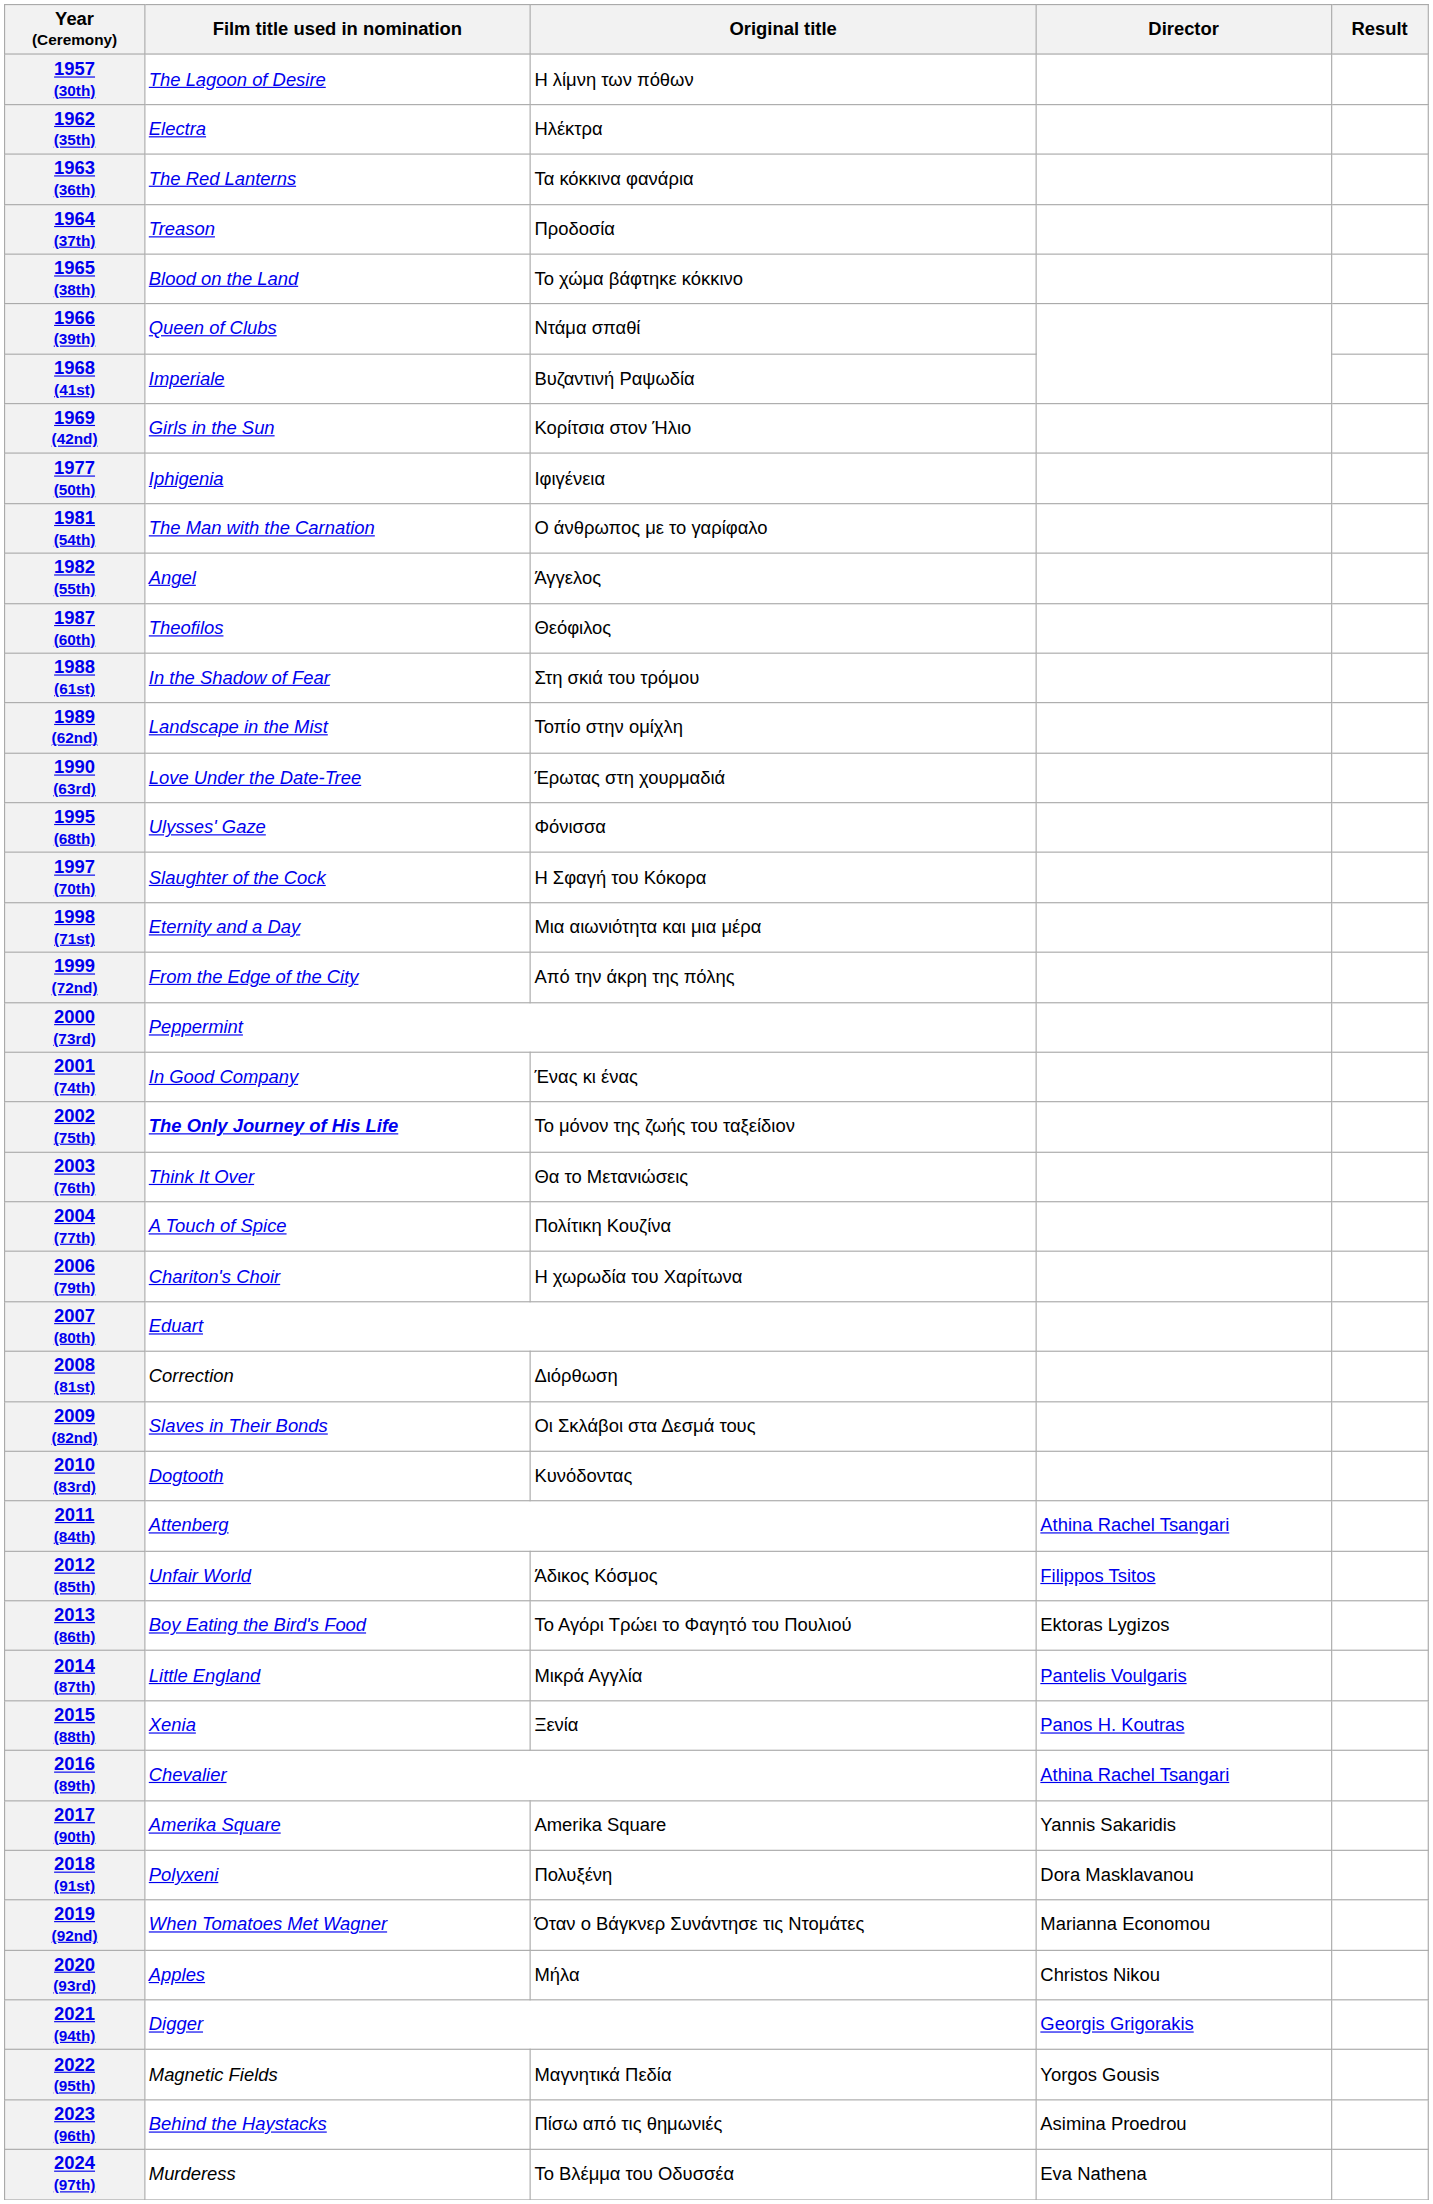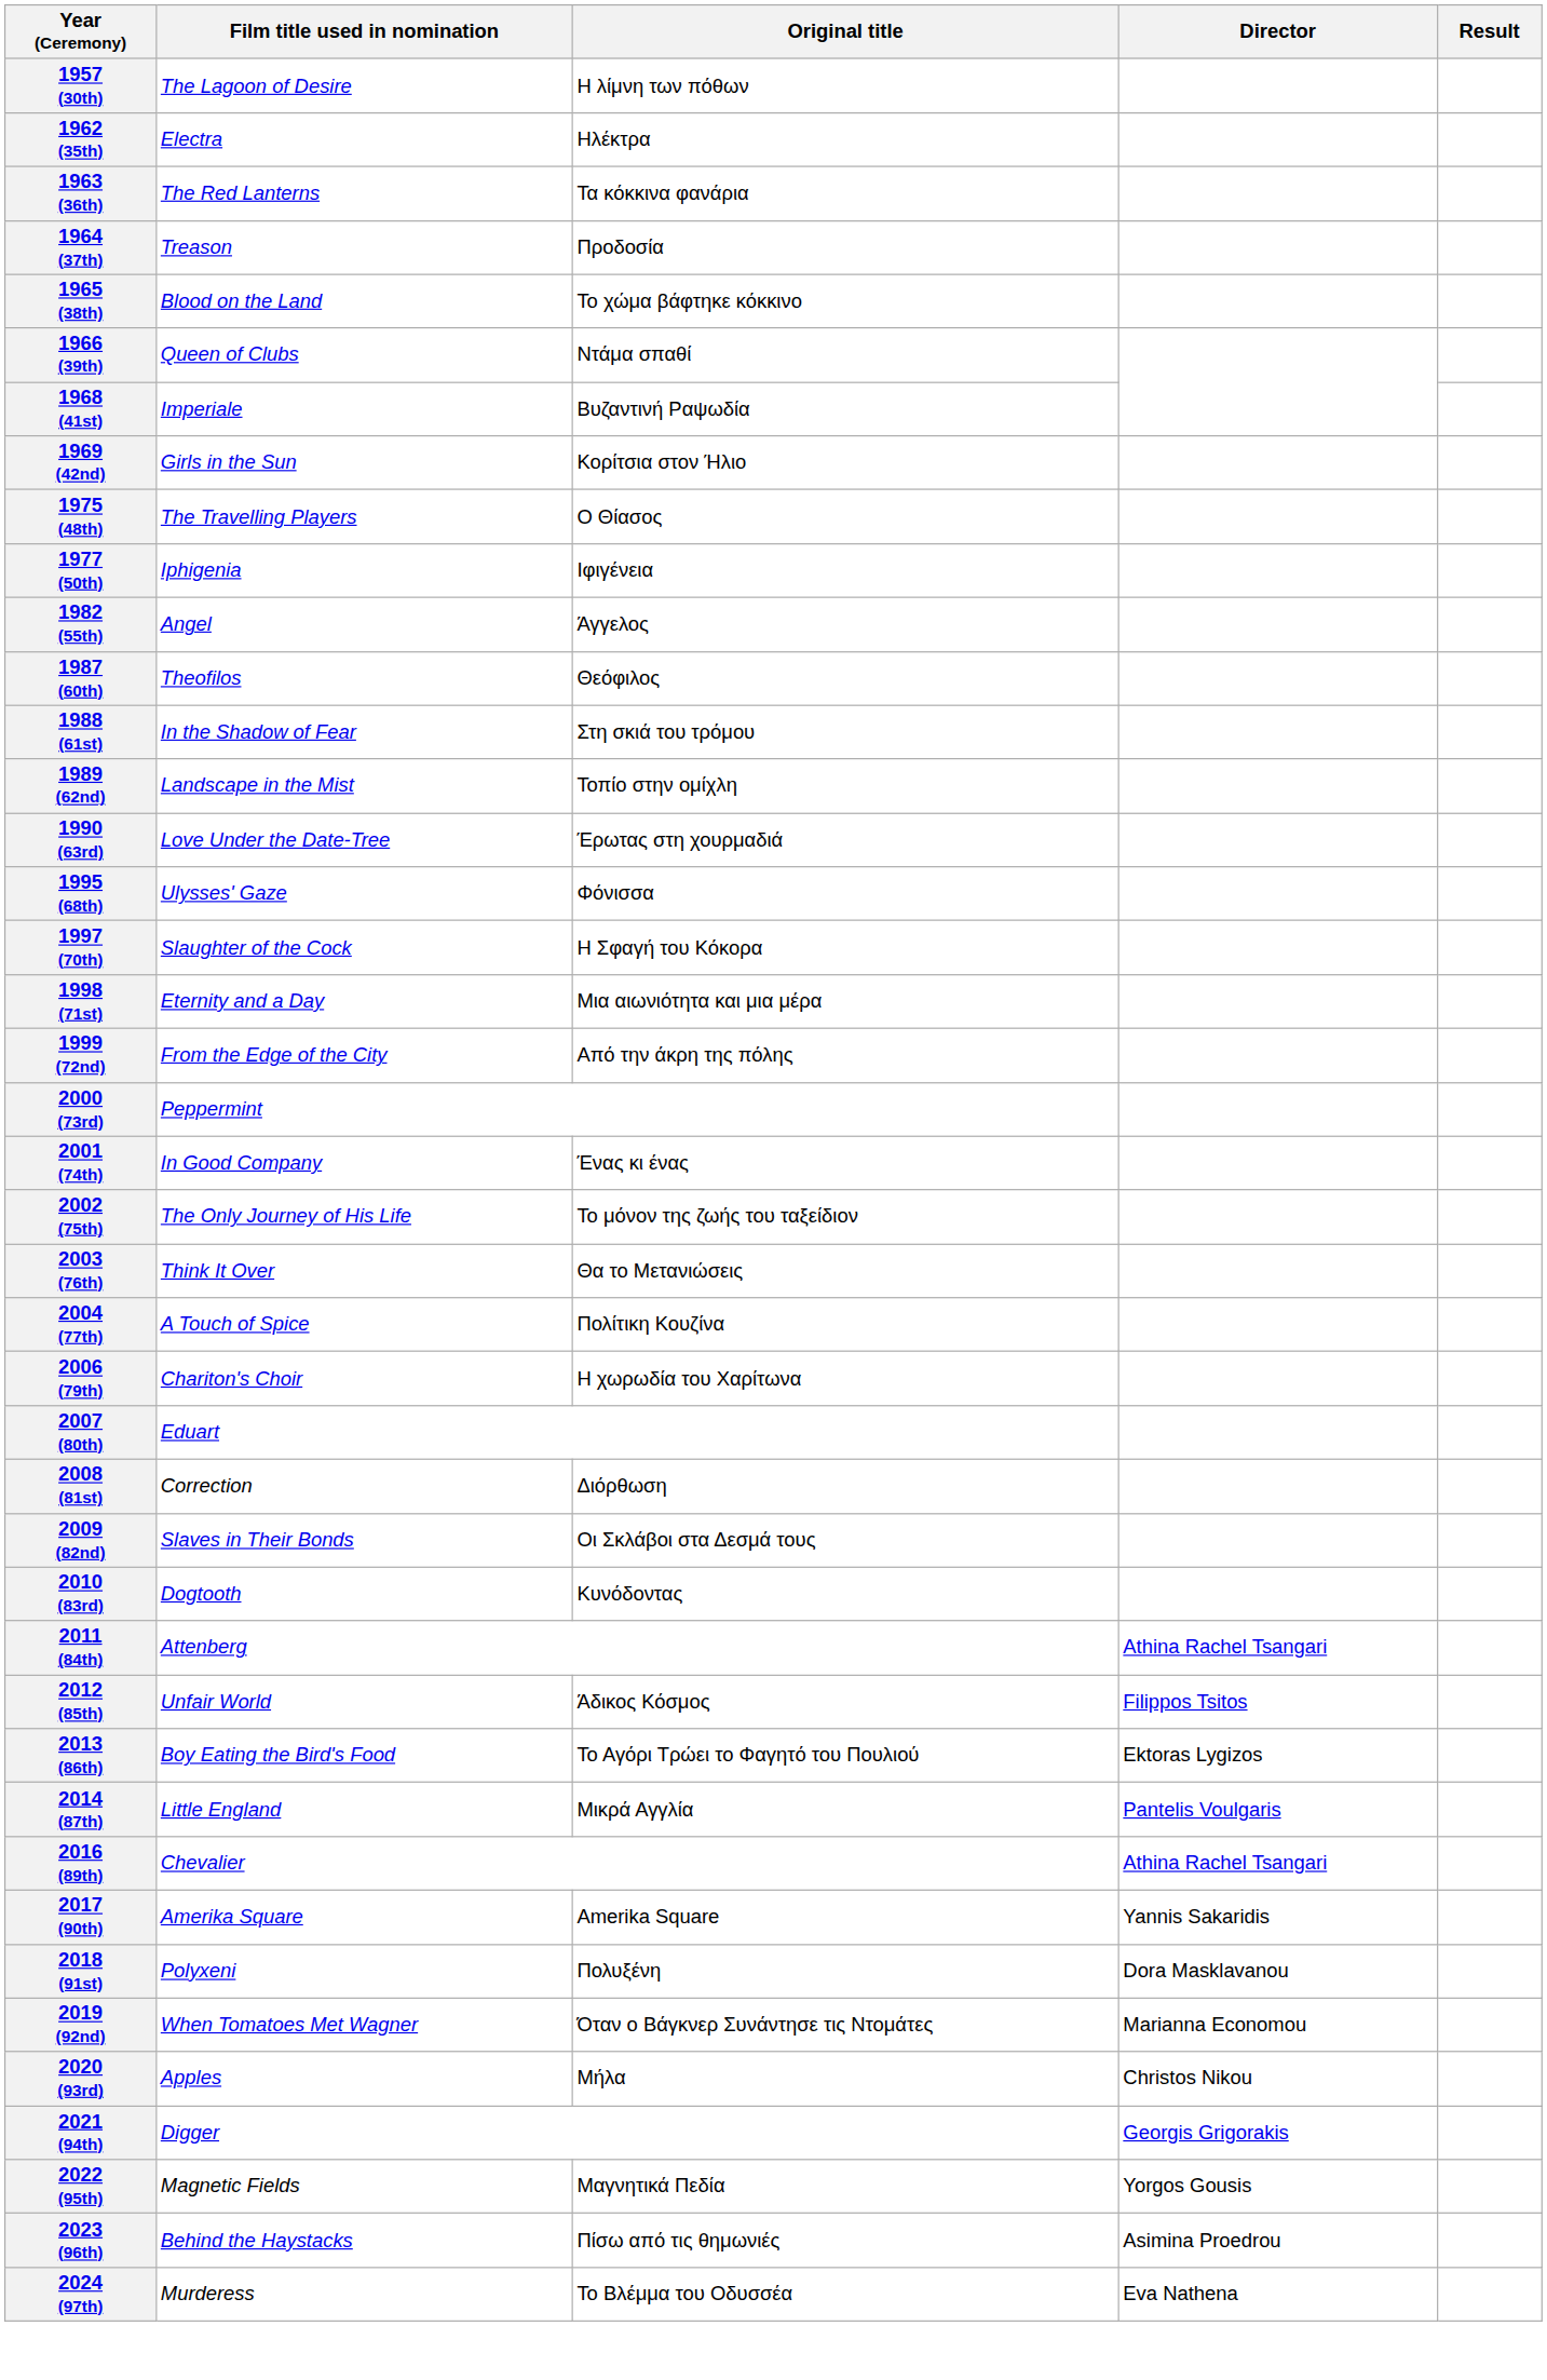 <table class="wikitable" width="98%" style="background:#ffffff;">
 <tr>
 <th>Year<br><small>(Ceremony)</small></th>
 <th>Film title used in nomination</th>
 <th>Original title</th>
 <th>Director</th>
 <th>Result</th>
 </tr>
 <tr>
 <th align="center"><a href='#'>1957</a><br><small><a href='#'>(30th)</a></small></th>
 <td><em><a href='#'>The Lagoon of Desire</a></em></td>
 <td>Η λίμνη των πόθων</td>
 <td></td>
 <td></td>
 </tr>
 <tr>
 <th align="center"><a href='#'>1962</a><br><small><a href='#'>(35th)</a></small></th>
 <td><em><a href='#'>Electra</a></em></td>
 <td>Ηλέκτρα</td>
 <td></td>
 <td></td>
 </tr>
 <tr>
 <th align="center"><a href='#'>1963</a><br><small><a href='#'>(36th)</a></small></th>
 <td><em><a href='#'>The Red Lanterns</a></em></td>
 <td>Τα κόκκινα φανάρια</td>
 <td></td>
 <td></td>
 </tr>
 <tr>
 <th align="center"><a href='#'>1964</a><br><small><a href='#'>(37th)</a></small></th>
 <td><em><a href='#'>Treason</a></em></td>
 <td>Προδοσία</td>
 <td></td>
 <td></td>
 </tr>
 <tr>
 <th align="center"><a href='#'>1965</a><br><small><a href='#'>(38th)</a></small></th>
 <td><em><a href='#'>Blood on the Land</a></em></td>
 <td>Το χώμα βάφτηκε κόκκινο</td>
 <td></td>
 <td></td>
 </tr>
 <tr>
 <th align="center"><a href='#'>1966</a><br><small><a href='#'>(39th)</a></small></th>
 <td><em><a href='#'>Queen of Clubs</a></em></td>
 <td>Ντάμα σπαθί</td>
 <td rowspan="2"></td>
 <td></td>
 </tr>
 <tr>
 <th align="center"><a href='#'>1968</a><br><small><a href='#'>(41st)</a></small></th>
 <td><em><a href='#'>Imperiale</a></em></td>
 <td>Βυζαντινή Ραψωδία</td>
 <td></td>
 </tr>
 <tr>
 <th align="center"><a href='#'>1969</a><br><small><a href='#'>(42nd)</a></small></th>
 <td><em><a href='#'>Girls in the Sun</a></em></td>
 <td>Κορίτσια στον Ήλιο</td>
 <td></td>
 <td></td>
 </tr>
 <tr>
-<th align="center"><a href='#'>1977</a><br><small><a href='#'>(50th)</a></small></th>
-<td><em><a href='#'>Iphigenia</a></em></td>
-<td>Iφιγένεια</td>
+<th align="center"><a href='#'>1975</a><br><small><a href='#'>(48th)</a></small></th>
+<td><em><a href='#'>The Travelling Players</a></em></td>
+<td>Ο Θίασος</td>
 <td></td>
 <td></td>
 </tr>
 <tr>
-<th align="center"><a href='#'>1981</a><br><small><a href='#'>(54th)</a></small></th>
-<td><em><a href='#'>The Man with the Carnation</a></em></td>
-<td>Ο άνθρωπος με το γαρίφαλο</td>
+<th align="center"><a href='#'>1977</a><br><small><a href='#'>(50th)</a></small></th>
+<td><em><a href='#'>Iphigenia</a></em></td>
+<td>Iφιγένεια</td>
 <td></td>
 <td></td>
 </tr>
 <tr>
 <th align="center"><a href='#'>1982</a><br><small><a href='#'>(55th)</a></small></th>
 <td><em><a href='#'>Angel</a></em></td>
 <td>Άγγελος</td>
 <td></td>
 <td></td>
 </tr>
 <tr>
 <th align="center"><a href='#'>1987</a><br><small><a href='#'>(60th)</a></small></th>
 <td><em><a href='#'>Theofilos</a></em></td>
 <td>Θεόφιλος</td>
 <td></td>
 <td></td>
 </tr>
 <tr>
 <th align="center"><a href='#'>1988</a><br><small><a href='#'>(61st)</a></small></th>
 <td><em><a href='#'>In the Shadow of Fear</a></em></td>
 <td>Στη σκιά του τρόμου</td>
 <td></td>
 <td></td>
 </tr>
 <tr>
 <th align="center"><a href='#'>1989</a><br><small><a href='#'>(62nd)</a></small></th>
 <td><em><a href='#'>Landscape in the Mist</a></em></td>
 <td>Τοπίο στην ομίχλη</td>
 <td></td>
 <td></td>
 </tr>
 <tr>
 <th align="center"><a href='#'>1990</a><br><small><a href='#'>(63rd)</a></small></th>
 <td><em><a href='#'>Love Under the Date-Tree</a></em></td>
 <td>Έρωτας στη χουρμαδιά</td>
 <td></td>
 <td></td>
 </tr>
 <tr>
 <th align="center"><a href='#'>1995</a><br><small><a href='#'>(68th)</a></small></th>
 <td><em><a href='#'>Ulysses' Gaze</a></em></td>
 <td>Φόνισσα</td>
 <td></td>
 <td></td>
 </tr>
 <tr>
 <th align="center"><a href='#'>1997</a><br><small><a href='#'>(70th)</a></small></th>
 <td><em><a href='#'>Slaughter of the Cock</a></em></td>
 <td>Η Σφαγή του Κόκορα</td>
 <td></td>
 <td></td>
 </tr>
 <tr>
 <th align="center"><a href='#'>1998</a><br><small><a href='#'>(71st)</a></small></th>
 <td><em><a href='#'>Eternity and a Day</a></em></td>
 <td>Μια αιωνιότητα και μια μέρα</td>
 <td></td>
 <td></td>
 </tr>
 <tr>
 <th align="center"><a href='#'>1999</a><br><small><a href='#'>(72nd)</a></small></th>
 <td><em><a href='#'>From the Edge of the City</a></em></td>
 <td>Από την άκρη της πόλης</td>
 <td></td>
 <td></td>
 </tr>
 <tr>
 <th align="center"><a href='#'>2000</a><br><small><a href='#'>(73rd)</a></small></th>
 <td colspan="2"><em><a href='#'>Peppermint</a></em></td>
 <td></td>
 <td></td>
 </tr>
 <tr>
 <th align="center"><a href='#'>2001</a><br><small><a href='#'>(74th)</a></small></th>
 <td><em><a href='#'>In Good Company</a></em></td>
 <td>Ένας κι ένας</td>
 <td></td>
 <td></td>
 </tr>
 <tr>
 <th align="center"><a href='#'>2002</a><br><small><a href='#'>(75th)</a></small></th>
-<td><strong><em><a href='#'>The Only Journey of His Life</a></em></strong></td>
+<td><em><a href='#'>The Only Journey of His Life</a></em></td>
 <td>Το μόνον της ζωής του ταξείδιον</td>
 <td></td>
 <td></td>
 </tr>
 <tr>
 <th align="center"><a href='#'>2003</a><br><small><a href='#'>(76th)</a></small></th>
 <td><em><a href='#'>Think It Over</a></em></td>
 <td>Θα το Μετανιώσεις</td>
 <td></td>
 <td></td>
 </tr>
 <tr>
 <th align="center"><a href='#'>2004</a><br><small><a href='#'>(77th)</a></small></th>
 <td><em><a href='#'>A Touch of Spice</a></em></td>
 <td>Πολίτικη Κουζίνα</td>
 <td></td>
 <td></td>
 </tr>
 <tr>
 <th align="center"><a href='#'>2006</a><br><small><a href='#'>(79th)</a></small></th>
 <td><em><a href='#'>Chariton's Choir</a></em></td>
 <td>Η χωρωδία του Χαρίτωνα</td>
 <td></td>
 <td></td>
 </tr>
 <tr>
 <th align="center"><a href='#'>2007</a><br><small><a href='#'>(80th)</a></small></th>
 <td colspan="2"><em><a href='#'>Eduart</a></em></td>
 <td></td>
 <td></td>
 </tr>
 <tr>
 <th align="center"><a href='#'>2008</a><br><small><a href='#'>(81st)</a></small></th>
 <td><em>Correction</em></td>
 <td>Διόρθωση</td>
 <td></td>
 <td></td>
 </tr>
 <tr>
 <th align="center"><a href='#'>2009</a><br><small><a href='#'>(82nd)</a></small></th>
 <td><em><a href='#'>Slaves in Their Bonds</a></em></td>
 <td>Οι Σκλάβοι στα Δεσμά τους</td>
 <td></td>
 <td></td>
 </tr>
 <tr>
 <th align="center"><a href='#'>2010</a><br><small><a href='#'>(83rd)</a></small></th>
 <td><em><a href='#'>Dogtooth</a></em></td>
 <td>Κυνόδοντας</td>
 <td></td>
 <td></td>
 </tr>
 <tr>
 <th align="center"><a href='#'>2011</a><br><small><a href='#'>(84th)</a></small></th>
 <td colspan="2"><em><a href='#'>Attenberg</a></em></td>
 <td><a href='#'>Athina Rachel Tsangari</a></td>
 <td></td>
 </tr>
 <tr>
 <th align="center"><a href='#'>2012</a><br><small><a href='#'>(85th)</a></small></th>
 <td><em><a href='#'>Unfair World</a></em></td>
 <td>Άδικος Κόσμος</td>
 <td><a href='#'>Filippos Tsitos</a></td>
 <td></td>
 </tr>
 <tr>
 <th align="center"><a href='#'>2013</a><br><small><a href='#'>(86th)</a></small></th>
 <td><em><a href='#'>Boy Eating the Bird's Food</a></em></td>
 <td>Το Αγόρι Τρώει το Φαγητό του Πουλιού</td>
 <td>Ektoras Lygizos</td>
 <td></td>
 </tr>
 <tr>
 <th align="center"><a href='#'>2014</a><br><small><a href='#'>(87th)</a></small></th>
 <td><em><a href='#'>Little England</a></em></td>
 <td>Μικρά Αγγλία</td>
 <td><a href='#'>Pantelis Voulgaris</a></td>
 <td></td>
 </tr>
 <tr>
-<th align="center"><a href='#'>2015</a><br><small><a href='#'>(88th)</a></small></th>
-<td><em><a href='#'>Xenia</a></em></td>
-<td>Ξενία</td>
-<td><a href='#'>Panos H. Koutras</a></td>
-<td></td>
-</tr>
-<tr>
 <th align="center"><a href='#'>2016</a><br><small><a href='#'>(89th)</a></small></th>
 <td colspan="2"><em><a href='#'>Chevalier</a></em></td>
 <td><a href='#'>Athina Rachel Tsangari</a></td>
 <td></td>
 </tr>
 <tr>
 <th align="center"><a href='#'>2017</a><br><small><a href='#'>(90th)</a></small></th>
 <td><em><a href='#'>Amerika Square</a></em></td>
 <td>Amerika Square</td>
 <td>Yannis Sakaridis</td>
 <td></td>
 </tr>
 <tr>
 <th align="center"><a href='#'>2018</a><br><small><a href='#'>(91st)</a></small></th>
 <td><em><a href='#'>Polyxeni</a></em></td>
 <td>Πολυξένη</td>
 <td>Dora Masklavanou</td>
 <td></td>
 </tr>
 <tr>
 <th align="center"><a href='#'>2019</a><br><small><a href='#'>(92nd)</a></small></th>
 <td><em><a href='#'>When Tomatoes Met Wagner</a></em></td>
 <td>Όταν ο Βάγκνερ Συνάντησε τις Ντομάτες</td>
 <td>Marianna Economou</td>
 <td></td>
 </tr>
 <tr>
 <th align="center"><a href='#'>2020</a><br><small><a href='#'>(93rd)</a></small></th>
 <td><em><a href='#'>Apples</a></em></td>
 <td>Μήλα</td>
 <td>Christos Nikou</td>
 <td></td>
 </tr>
 <tr>
 <th align="center"><a href='#'>2021</a><br><small><a href='#'>(94th)</a></small></th>
 <td colspan="2"><em><a href='#'>Digger</a></em></td>
 <td><a href='#'>Georgis Grigorakis</a></td>
 <td></td>
 </tr>
 <tr>
 <th align="center"><a href='#'>2022</a><br><small><a href='#'>(95th)</a></small></th>
 <td><em>Magnetic Fields</em></td>
 <td>Μαγνητικά Πεδία</td>
 <td>Yorgos Gousis</td>
 <td></td>
 </tr>
 <tr>
 <th align="center"><a href='#'>2023</a><br><small><a href='#'>(96th)</a></small></th>
 <td><em><a href='#'>Behind the Haystacks</a></em></td>
 <td>Πίσω από τις θημωνιές</td>
 <td>Asimina Proedrou</td>
 <td></td>
 </tr>
 <tr>
 <th align="center"><a href='#'>2024</a><br><small><a href='#'>(97th)</a></small></th>
 <td><em>Murderess</em></td>
 <td>Το Βλέμμα του Οδυσσέα</td>
 <td>Eva Nathena</td>
 <td></td>
 </tr>
 </table>
